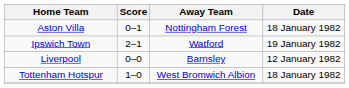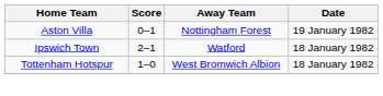 <table class="wikitable" style="text-align:center;">
 <tr>
 <th width=175>Home Team</th>
 <th width=20>Score</th>
 <th width=175>Away Team</th>
 <th width=125>Date</th>
 </tr>
 <tr>
 <td><a href='#'>Aston Villa</a></td>
 <td>0–1</td>
 <td><a href='#'>Nottingham Forest</a></td>
-<td>18 January 1982</td>
+<td>19 January 1982</td>
 </tr>
 <tr>
 <td><a href='#'>Ipswich Town</a></td>
 <td>2–1</td>
 <td><a href='#'>Watford</a></td>
-<td>19 January 1982</td>
-</tr>
-<tr>
-<td><a href='#'>Liverpool</a></td>
-<td>0–0</td>
-<td><a href='#'>Barnsley</a></td>
-<td>12 January 1982</td>
+<td>18 January 1982</td>
 </tr>
 <tr>
 <td><a href='#'>Tottenham Hotspur</a></td>
 <td>1–0</td>
 <td><a href='#'>West Bromwich Albion</a></td>
 <td>18 January 1982</td>
 </tr>
 <tr>
 </tr>
 </table>
